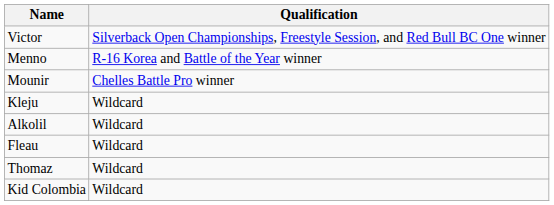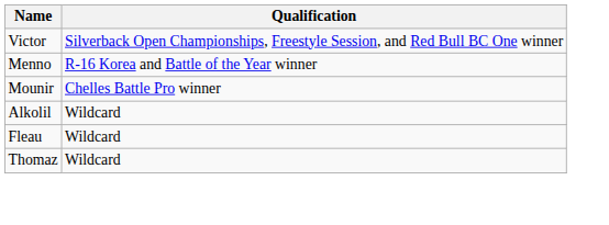 <table class="wikitable">
 <tr>
 <th>Name</th>
 <th>Qualification</th>
 </tr>
 <tr>
 <td> Victor</td>
 <td><a href='#'>Silverback Open Championships</a>, <a href='#'>Freestyle Session</a>, and <a href='#'>Red Bull BC One</a> winner</td>
 </tr>
 <tr>
 <td> Menno</td>
 <td><a href='#'>R-16 Korea</a> and <a href='#'>Battle of the Year</a> winner</td>
 </tr>
 <tr>
 <td> Mounir</td>
 <td><a href='#'>Chelles Battle Pro</a> winner</td>
 </tr>
 <tr>
-<td> Kleju</td>
-<td>Wildcard</td>
-</tr>
-<tr>
 <td> Alkolil</td>
 <td>Wildcard</td>
 </tr>
 <tr>
 <td> Fleau</td>
 <td>Wildcard</td>
 </tr>
 <tr>
 <td> Thomaz</td>
 <td>Wildcard</td>
 </tr>
-<tr>
-<td> Kid Colombia</td>
-<td>Wildcard</td>
-</tr>
 </table>
